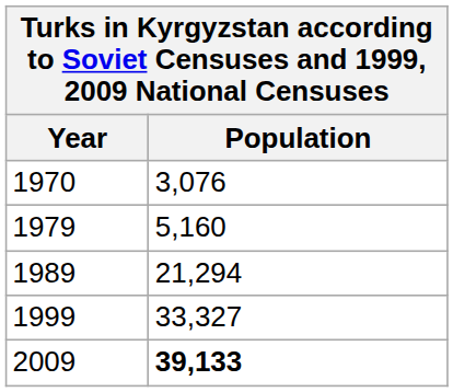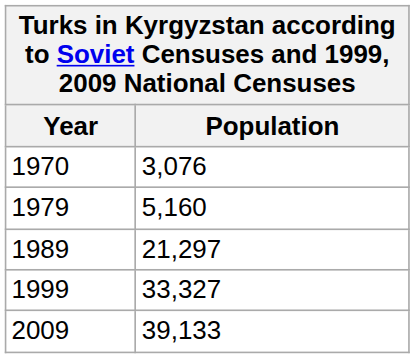 <table class="wikitable" cellpadding="4" cellspacing="0" width=250 align="right" rules="all" style="margin: 1em; background: #ffffff; border: 1px solid #aaa; font-size: 100%;">
 <tr>
 <th colspan=8 align="center">Turks in Kyrgyzstan according to <a href='#'>Soviet</a> Censuses and 1999, 2009 National Censuses</th>
 </tr>
 <tr bgcolor=#f0f0f0 align="center">
 <th>Year</th>
 <th>Population</th>
 </tr>
 <tr>
 <td>1970</td>
 <td>3,076</td>
 </tr>
 <tr>
 <td>1979</td>
 <td>5,160</td>
 </tr>
 <tr>
 <td>1989</td>
-<td>21,294</td>
+<td>21,297</td>
 </tr>
 <tr>
 <td>1999</td>
 <td>33,327</td>
 </tr>
 <tr>
 <td>2009</td>
-<td><strong>39,133</strong></td>
+<td>39,133</td>
 </tr>
 </table>
